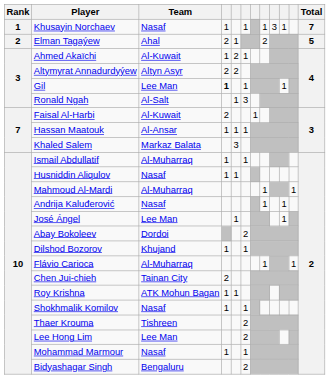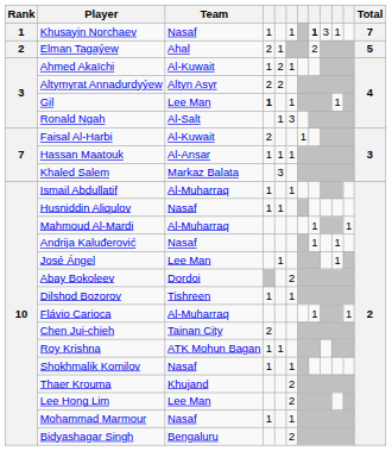 <table class="wikitable" style="text-align:center; font-size:90%">
 <tr>
 <th>Rank</th>
 <th>Player</th>
 <th>Team</th>
 <th></th>
 <th></th>
 <th></th>
 <th></th>
 <th></th>
 <th></th>
 <th></th>
 <th></th>
 <th>Total</th>
 </tr>
 <tr>
 <th rowspan=1>1</th>
 <td align=left> <a href='#'>Khusayin Norchaev</a></td>
 <td align=left> <a href='#'>Nasaf</a></td>
 <td>1</td>
 <td></td>
 <td>1</td>
 <td bgcolor="silver"></td>
-<td>1</td>
+<td><strong>1</strong></td>
 <td>3</td>
 <td>1</td>
 <td></td>
 <th rowspan=1>7</th>
 </tr>
 <tr>
 <th rowspan=1>2</th>
 <td align=left> <a href='#'>Elman Tagaýew</a></td>
 <td align=left> <a href='#'>Ahal</a></td>
 <td>2</td>
 <td>1</td>
 <td bgcolor="silver" colspan=2></td>
 <td>2</td>
 <td bgcolor="silver" colspan=3></td>
 <th rowspan=1>5</th>
 </tr>
 <tr>
 <th rowspan=4>3</th>
 <td align=left> <a href='#'>Ahmed Akaïchi</a></td>
 <td align=left> <a href='#'>Al-Kuwait</a></td>
 <td>1</td>
 <td>2</td>
 <td>1</td>
 <td></td>
 <td></td>
 <td bgcolor="silver" colspan=3></td>
 <th rowspan=4>4</th>
 </tr>
 <tr>
 <td align=left> <a href='#'>Altymyrat Annadurdyýew</a></td>
 <td align=left> <a href='#'>Altyn Asyr</a></td>
 <td>2</td>
 <td>2</td>
 <td></td>
 <td bgcolor="silver" colspan=5></td>
 </tr>
 <tr>
 <td align=left> <a href='#'>Gil</a></td>
 <td align=left> <a href='#'>Lee Man</a></td>
 <td><strong>1</strong></td>
 <td></td>
 <td>1</td>
 <td bgcolor="silver" colspan=3></td>
 <td>1</td>
 <td bgcolor="silver"></td>
 </tr>
 <tr>
 <td align=left> <a href='#'>Ronald Ngah</a></td>
 <td align=left> <a href='#'>Al-Salt</a></td>
 <td></td>
 <td>1</td>
 <td>3</td>
 <td></td>
 <td bgcolor="silver" colspan=4></td>
 </tr>
 <tr>
 <th rowspan=3>7</th>
 <td align=left> <a href='#'>Faisal Al-Harbi</a></td>
 <td align=left> <a href='#'>Al-Kuwait</a></td>
 <td>2</td>
 <td></td>
 <td></td>
 <td>1</td>
 <td></td>
 <td bgcolor="silver" colspan=3></td>
 <th rowspan=3>3</th>
 </tr>
 <tr>
 <td align=left> <a href='#'>Hassan Maatouk</a></td>
 <td align=left> <a href='#'>Al-Ansar</a></td>
 <td>1</td>
 <td>1</td>
 <td>1</td>
 <td bgcolor="silver" colspan=5></td>
 </tr>
 <tr>
 <td align=left> <a href='#'>Khaled Salem</a></td>
 <td align=left> <a href='#'>Markaz Balata</a></td>
 <td></td>
 <td>3</td>
 <td></td>
 <td bgcolor="silver" colspan=5></td>
 </tr>
 <tr>
 <th rowspan=15>10</th>
 <td align=left> <a href='#'>Ismail Abdullatif</a></td>
 <td align=left> <a href='#'>Al-Muharraq</a></td>
 <td>1</td>
 <td></td>
 <td>1</td>
 <td></td>
 <td></td>
 <td bgcolor="silver" colspan=2></td>
 <td></td>
 <th rowspan=15>2</th>
 </tr>
 <tr>
 <td align=left> <a href='#'>Husniddin Aliqulov</a></td>
 <td align=left> <a href='#'>Nasaf</a></td>
 <td>1</td>
 <td>1</td>
 <td></td>
 <td bgcolor="silver"></td>
 <td></td>
 <td></td>
 <td></td>
 </tr>
 <tr>
 <td align=left> <a href='#'>Mahmoud Al-Mardi</a></td>
 <td align=left> <a href='#'>Al-Muharraq</a></td>
 <td></td>
 <td></td>
 <td></td>
 <td></td>
 <td>1</td>
 <td bgcolor="silver" colspan=2></td>
 <td>1</td>
 </tr>
 <tr>
 <td align=left> <a href='#'>Andrija Kaluđerović</a></td>
 <td align=left> <a href='#'>Nasaf</a></td>
 <td></td>
 <td></td>
 <td></td>
 <td bgcolor="silver"></td>
 <td>1</td>
 <td></td>
 <td>1</td>
 <td></td>
 </tr>
 <tr>
 <td align=left> <a href='#'>José Ángel</a></td>
 <td align=left> <a href='#'>Lee Man</a></td>
 <td></td>
 <td>1</td>
 <td></td>
 <td bgcolor="silver" colspan=2></td>
 <td></td>
 <td>1</td>
 <td bgcolor="silver"></td>
 </tr>
 <tr>
 <td align=left> <a href='#'>Abay Bokoleev</a></td>
 <td align=left> <a href='#'>Dordoi</a></td>
 <td bgcolor="silver"></td>
 <td></td>
 <td>2</td>
 <td bgcolor="silver" colspan=5></td>
 </tr>
 <tr>
 <td align=left> <a href='#'>Dilshod Bozorov</a></td>
-<td align=left> <a href='#'>Khujand</a></td>
+<td align=left> <a href='#'>Tishreen</a></td>
 <td>1</td>
 <td></td>
 <td>1</td>
 <td bgcolor="silver" colspan=5></td>
 </tr>
 <tr>
 <td align=left> <a href='#'>Flávio Carioca</a></td>
 <td align=left> <a href='#'>Al-Muharraq</a></td>
 <td></td>
 <td></td>
 <td></td>
 <td></td>
 <td>1</td>
 <td bgcolor="silver" colspan=2></td>
 <td>1</td>
 </tr>
 <tr>
 <td align=left> <a href='#'>Chen Jui-chieh</a></td>
 <td align=left> <a href='#'>Tainan City</a></td>
 <td>2</td>
 <td></td>
 <td></td>
 <td bgcolor="silver" colspan=5></td>
 </tr>
 <tr>
 <td align=left> <a href='#'>Roy Krishna</a></td>
 <td align=left> <a href='#'>ATK Mohun Bagan</a></td>
 <td>1</td>
 <td>1</td>
 <td></td>
 <td bgcolor="silver" colspan=2></td>
 <td></td>
 <td bgcolor="silver" colspan=2></td>
 </tr>
 <tr>
 <td align=left> <a href='#'>Shokhmalik Komilov</a></td>
 <td align=left> <a href='#'>Nasaf</a></td>
 <td>1</td>
 <td></td>
 <td>1</td>
 <td bgcolor="silver"></td>
 <td></td>
 <td></td>
 <td></td>
 <td></td>
 </tr>
 <tr>
 <td align=left> <a href='#'>Thaer Krouma</a></td>
-<td align=left> <a href='#'>Tishreen</a></td>
+<td align=left> <a href='#'>Khujand</a></td>
 <td></td>
 <td></td>
 <td>2</td>
 <td bgcolor="silver" colspan=5></td>
 </tr>
 <tr>
 <td align=left> <a href='#'>Lee Hong Lim</a></td>
 <td align=left> <a href='#'>Lee Man</a></td>
 <td></td>
 <td></td>
 <td>2</td>
 <td bgcolor="silver" colspan=3></td>
 <td></td>
 <td bgcolor="silver"></td>
 </tr>
 <tr>
 <td align=left> <a href='#'>Mohammad Marmour</a></td>
 <td align=left> <a href='#'>Nasaf</a></td>
 <td>1</td>
 <td></td>
 <td>1</td>
 <td bgcolor="silver" colspan=5></td>
 </tr>
 <tr>
 <td align=left> <a href='#'>Bidyashagar Singh</a></td>
 <td align=left> <a href='#'>Bengaluru</a></td>
 <td></td>
 <td></td>
 <td>2</td>
 <td bgcolor="silver" colspan=5></td>
 </tr>
 </table>
